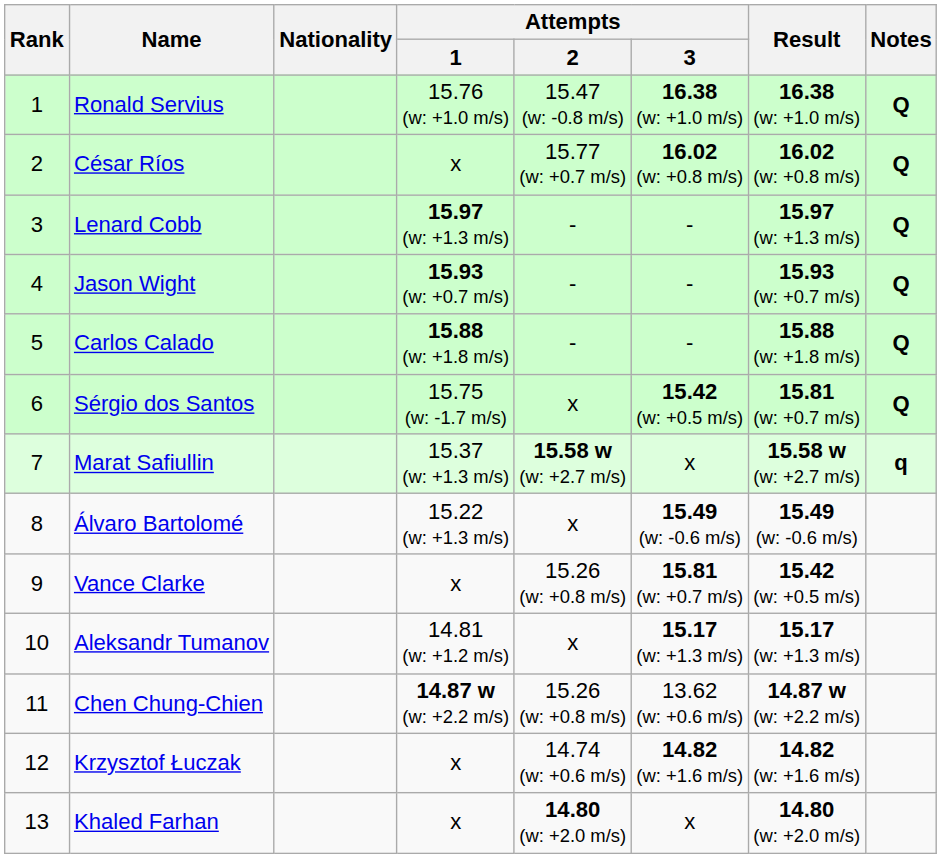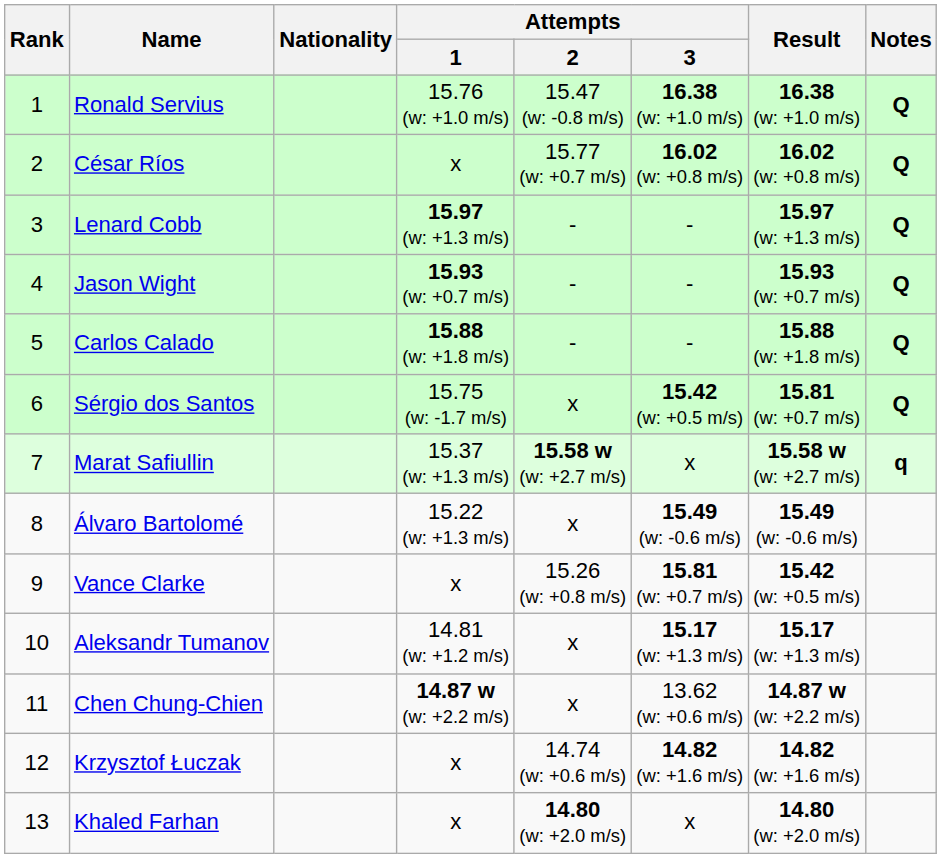 <table class="wikitable sortable" style="text-align:center">
 <tr>
 <th rowspan=2>Rank</th>
 <th rowspan=2>Name</th>
 <th rowspan=2>Nationality</th>
 <th colspan=3>Attempts</th>
 <th rowspan=2>Result</th>
 <th rowspan=2>Notes</th>
 </tr>
 <tr>
 <th>1</th>
 <th>2</th>
 <th>3</th>
 </tr>
 <tr bgcolor=ccffcc>
 <td>1</td>
 <td align=left><a href='#'>Ronald Servius</a></td>
 <td align=left></td>
 <td>15.76<br><small>(w: +1.0 m/s)</small></td>
 <td>15.47<br><small>(w: -0.8 m/s)</small></td>
 <td><strong>16.38</strong><br><small>(w: +1.0 m/s)</small></td>
 <td><strong>16.38</strong> <br><small>(w: +1.0 m/s)</small></td>
 <td><strong>Q</strong></td>
 </tr>
 <tr bgcolor=ccffcc>
 <td>2</td>
 <td align=left><a href='#'>César Ríos</a></td>
 <td align=left></td>
 <td>x</td>
 <td>15.77<br><small>(w: +0.7 m/s)</small></td>
 <td><strong>16.02</strong><br><small>(w: +0.8 m/s)</small></td>
 <td><strong>16.02</strong> <br><small>(w: +0.8 m/s)</small></td>
 <td><strong>Q</strong></td>
 </tr>
 <tr bgcolor=ccffcc>
 <td>3</td>
 <td align=left><a href='#'>Lenard Cobb</a></td>
 <td align=left></td>
 <td><strong>15.97</strong><br><small>(w: +1.3 m/s)</small></td>
 <td>-</td>
 <td>-</td>
 <td><strong>15.97</strong> <br><small>(w: +1.3 m/s)</small></td>
 <td><strong>Q</strong></td>
 </tr>
 <tr bgcolor=ccffcc>
 <td>4</td>
 <td align=left><a href='#'>Jason Wight</a></td>
 <td align=left></td>
 <td><strong>15.93</strong><br><small>(w: +0.7 m/s)</small></td>
 <td>-</td>
 <td>-</td>
 <td><strong>15.93</strong> <br><small>(w: +0.7 m/s)</small></td>
 <td><strong>Q</strong></td>
 </tr>
 <tr bgcolor=ccffcc>
 <td>5</td>
 <td align=left><a href='#'>Carlos Calado</a></td>
 <td align=left></td>
 <td><strong>15.88</strong><br><small>(w: +1.8 m/s)</small></td>
 <td>-</td>
 <td>-</td>
 <td><strong>15.88</strong> <br><small>(w: +1.8 m/s)</small></td>
 <td><strong>Q</strong></td>
 </tr>
 <tr bgcolor=ccffcc>
 <td>6</td>
 <td align=left><a href='#'>Sérgio dos Santos</a></td>
 <td align=left></td>
 <td>15.75<br><small>(w: -1.7 m/s)</small></td>
 <td>x</td>
 <td><strong>15.42</strong><br><small>(w: +0.5 m/s)</small></td>
 <td><strong>15.81</strong> <br><small>(w: +0.7 m/s)</small></td>
 <td><strong>Q</strong></td>
 </tr>
 <tr bgcolor=ddffdd>
 <td>7</td>
 <td align=left><a href='#'>Marat Safiullin</a></td>
 <td align=left></td>
 <td>15.37<br><small>(w: +1.3 m/s)</small></td>
 <td><strong>15.58</strong> <strong>w</strong> <br><small>(w: +2.7 m/s)</small></td>
 <td>x</td>
 <td><strong>15.58</strong>  <strong>w</strong> <br><small>(w: +2.7 m/s)</small></td>
 <td><strong>q</strong></td>
 </tr>
 <tr>
 <td>8</td>
 <td align=left><a href='#'>Álvaro Bartolomé</a></td>
 <td align=left></td>
 <td>15.22<br><small>(w: +1.3 m/s)</small></td>
 <td>x</td>
 <td><strong>15.49</strong><br><small>(w: -0.6 m/s)</small></td>
 <td><strong>15.49</strong> <br><small>(w: -0.6 m/s)</small></td>
 <td></td>
 </tr>
 <tr>
 <td>9</td>
 <td align=left><a href='#'>Vance Clarke</a></td>
 <td align=left></td>
 <td>x</td>
 <td>15.26<br><small>(w: +0.8 m/s)</small></td>
 <td><strong>15.81</strong><br><small>(w: +0.7 m/s)</small></td>
 <td><strong>15.42</strong> <br><small>(w: +0.5 m/s)</small></td>
 <td></td>
 </tr>
 <tr>
 <td>10</td>
 <td align=left><a href='#'>Aleksandr Tumanov</a></td>
 <td align=left></td>
 <td>14.81<br><small>(w: +1.2 m/s)</small></td>
 <td>x</td>
 <td><strong>15.17</strong><br><small>(w: +1.3 m/s)</small></td>
 <td><strong>15.17</strong> <br><small>(w: +1.3 m/s)</small></td>
 <td></td>
 </tr>
 <tr>
 <td>11</td>
 <td align=left><a href='#'>Chen Chung-Chien</a></td>
 <td align=left></td>
 <td><strong>14.87</strong> <strong>w</strong> <br><small>(w: +2.2 m/s)</small></td>
-<td>15.26<br><small>(w: +0.8 m/s)</small></td>
+<td>x</td>
 <td>13.62<br><small>(w: +0.6 m/s)</small></td>
 <td><strong>14.87</strong>  <strong>w</strong> <br><small>(w: +2.2 m/s)</small></td>
 <td></td>
 </tr>
 <tr>
 <td>12</td>
 <td align=left><a href='#'>Krzysztof Łuczak</a></td>
 <td align=left></td>
 <td>x</td>
 <td>14.74<br><small>(w: +0.6 m/s)</small></td>
 <td><strong>14.82</strong><br><small>(w: +1.6 m/s)</small></td>
 <td><strong>14.82</strong> <br><small>(w: +1.6 m/s)</small></td>
 <td></td>
 </tr>
 <tr>
 <td>13</td>
 <td align=left><a href='#'>Khaled Farhan</a></td>
 <td align=left></td>
 <td>x</td>
 <td><strong>14.80</strong><br><small>(w: +2.0 m/s)</small></td>
 <td>x</td>
 <td><strong>14.80</strong> <br><small>(w: +2.0 m/s)</small></td>
 <td></td>
 </tr>
 </table>
